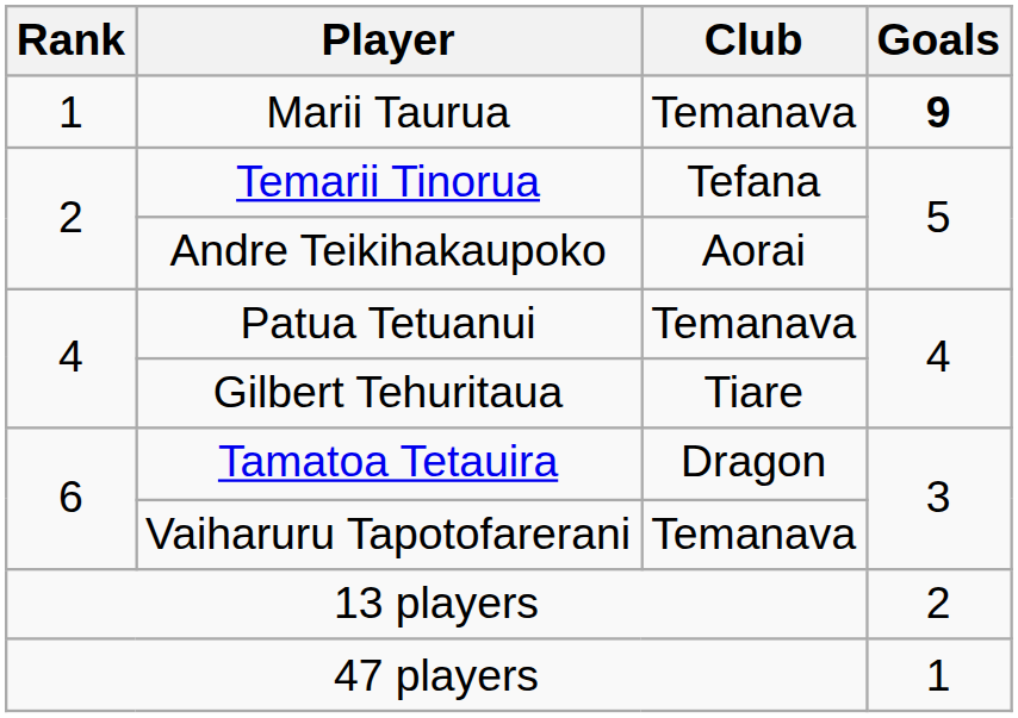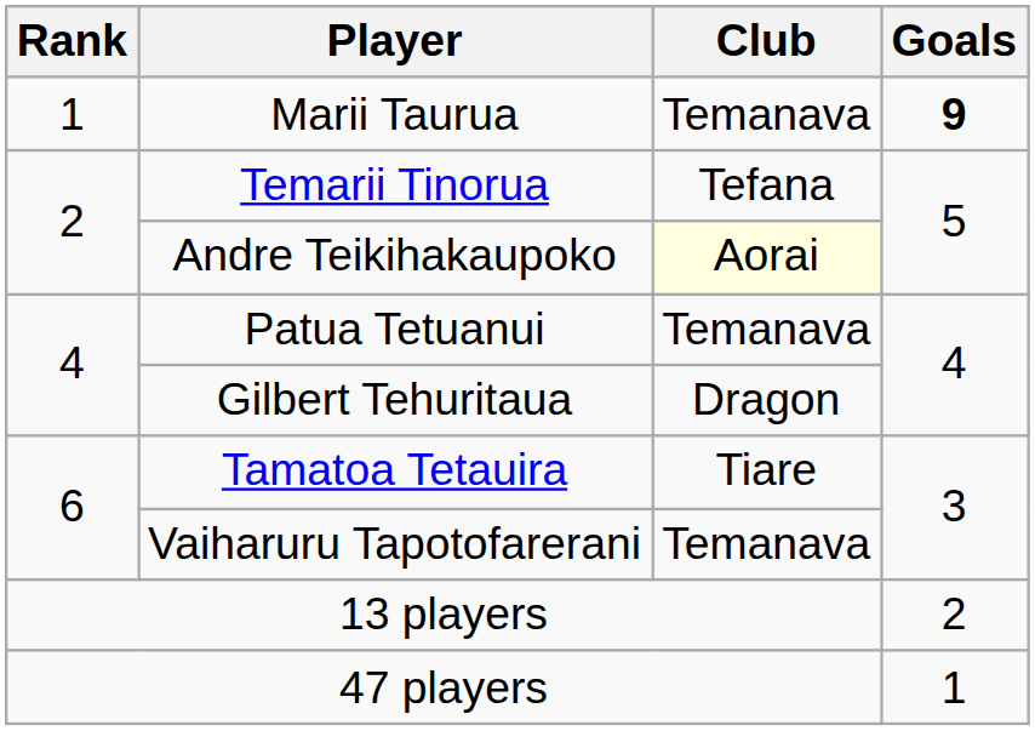 <table class="wikitable" style="text-align:center;">
 <tr>
 <th>Rank</th>
 <th>Player</th>
 <th>Club</th>
 <th>Goals</th>
 </tr>
 <tr>
 <td>1</td>
 <td> Marii Taurua</td>
 <td>Temanava</td>
 <td><strong>9</strong></td>
 </tr>
 <tr>
 <td rowspan=2>2</td>
 <td> <a href='#'>Temarii Tinorua</a></td>
 <td>Tefana</td>
 <td rowspan=2>5</td>
 </tr>
 <tr>
 <td> Andre Teikihakaupoko</td>
-<td>Aorai</td>
+<td style="background: lightyellow;">Aorai</td>
 </tr>
 <tr>
 <td rowspan=2>4</td>
 <td> Patua Tetuanui</td>
 <td>Temanava</td>
 <td rowspan=2>4</td>
 </tr>
 <tr>
 <td> Gilbert Tehuritaua</td>
-<td>Tiare</td>
+<td>Dragon</td>
 </tr>
 <tr>
 <td rowspan=2>6</td>
 <td> <a href='#'>Tamatoa Tetauira</a></td>
-<td>Dragon</td>
+<td>Tiare</td>
 <td rowspan=2>3</td>
 </tr>
 <tr>
 <td> Vaiharuru Tapotofarerani</td>
 <td>Temanava</td>
 </tr>
 <tr>
 <td colspan=3>13 players</td>
 <td>2</td>
 </tr>
 <tr>
 <td colspan=3>47 players</td>
 <td>1</td>
 </tr>
 </table>
